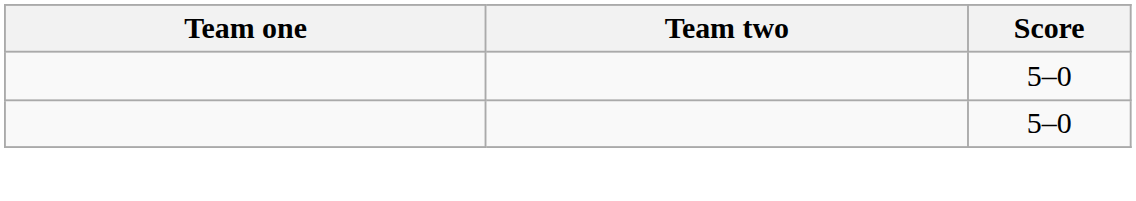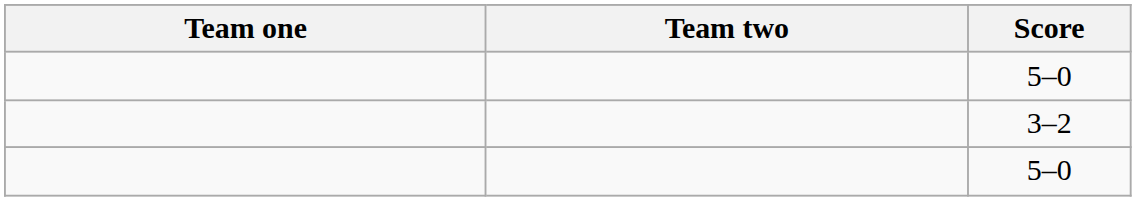 <table class="wikitable" style="text-align: center">
 <tr>
 <th width=250>Team one</th>
 <th width=250>Team two</th>
 <th width=80>Score</th>
 </tr>
 <tr>
 <td></td>
 <td></td>
 <td>5–0</td>
 </tr>
 <tr>
 <td></td>
 <td></td>
+<td>3–2</td>
+</tr>
+<tr>
+<td></td>
+<td></td>
 <td>5–0</td>
 </tr>
 </table>
